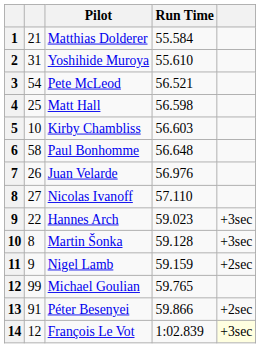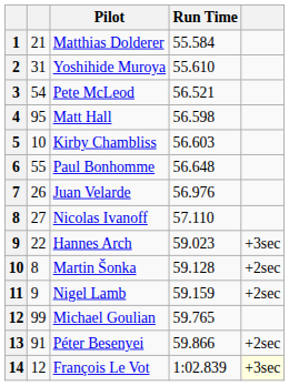 <table class="wikitable" style="font-size: 95%;">
 <tr>
 <th></th>
 <th></th>
 <th>Pilot</th>
 <th>Run Time</th>
 <th></th>
 </tr>
 <tr>
 <th>1</th>
 <td>21</td>
 <td> <a href='#'>Matthias Dolderer</a></td>
 <td>55.584</td>
 <td></td>
 </tr>
 <tr>
 <th>2</th>
 <td>31</td>
 <td> <a href='#'>Yoshihide Muroya</a></td>
 <td>55.610</td>
 <td></td>
 </tr>
 <tr>
 <th>3</th>
 <td>54</td>
 <td> <a href='#'>Pete McLeod</a></td>
 <td>56.521</td>
 <td></td>
 </tr>
 <tr>
 <th>4</th>
-<td>25</td>
+<td>95</td>
 <td> <a href='#'>Matt Hall</a></td>
 <td>56.598</td>
 <td></td>
 </tr>
 <tr>
 <th>5</th>
 <td>10</td>
 <td> <a href='#'>Kirby Chambliss</a></td>
 <td>56.603</td>
 <td></td>
 </tr>
 <tr>
 <th>6</th>
-<td>58</td>
+<td>55</td>
 <td> <a href='#'>Paul Bonhomme</a></td>
 <td>56.648</td>
 <td></td>
 </tr>
 <tr>
 <th>7</th>
 <td>26</td>
 <td> <a href='#'>Juan Velarde</a></td>
 <td>56.976</td>
 <td></td>
 </tr>
 <tr>
 <th>8</th>
 <td>27</td>
 <td> <a href='#'>Nicolas Ivanoff</a></td>
 <td>57.110</td>
 <td></td>
 </tr>
 <tr>
 <th>9</th>
 <td>22</td>
 <td> <a href='#'>Hannes Arch</a></td>
 <td>59.023</td>
 <td>+3sec</td>
 </tr>
 <tr>
 <th>10</th>
 <td>8</td>
 <td> <a href='#'>Martin Šonka</a></td>
 <td>59.128</td>
-<td>+3sec</td>
+<td>+2sec</td>
 </tr>
 <tr>
 <th>11</th>
 <td>9</td>
 <td> <a href='#'>Nigel Lamb</a></td>
 <td>59.159</td>
 <td>+2sec</td>
 </tr>
 <tr>
 <th>12</th>
 <td>99</td>
 <td> <a href='#'>Michael Goulian</a></td>
 <td>59.765</td>
 <td></td>
 </tr>
 <tr>
 <th>13</th>
 <td>91</td>
 <td> <a href='#'>Péter Besenyei</a></td>
 <td>59.866</td>
 <td>+2sec</td>
 </tr>
 <tr>
 <th>14</th>
 <td>12</td>
 <td> <a href='#'>François Le Vot</a></td>
 <td>1:02.839</td>
 <td style="background: lightyellow;">+3sec</td>
 </tr>
 </table>
